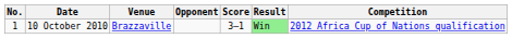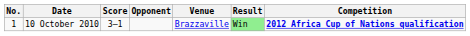 <table class="wikitable sortable">
 <tr>
 <th scope="col">No.</th>
 <th scope="col">Date</th>
+<th scope="col">Score</th>
+<th scope="col">Opponent</th>
 <th scope="col">Venue</th>
-<th scope="col">Opponent</th>
-<th scope="col">Score</th>
 <th scope="col">Result</th>
 <th scope="col">Competition</th>
 </tr>
 <tr>
 <td align="center">1</td>
 <td>10 October 2010</td>
+<td align="center">3–1</td>
+<td></td>
 <td><a href='#'>Brazzaville</a></td>
-<td></td>
-<td align="center">3–1</td>
 <td style="background: lightgreen;">Win</td>
-<td><a href='#'>2012 Africa Cup of Nations qualification</a></td>
+<td><strong><a href='#'>2012 Africa Cup of Nations qualification</a></strong></td>
 </tr>
 </table>
